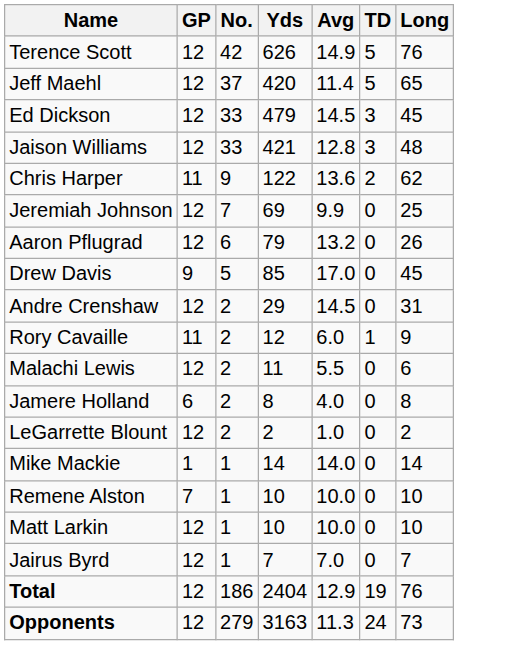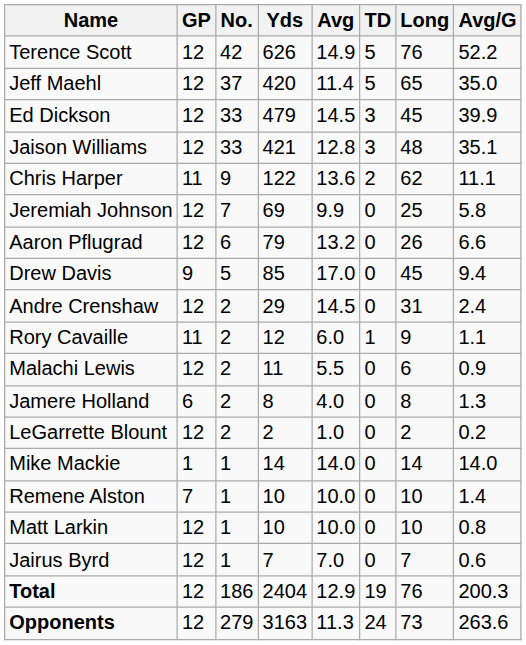 <table class="wikitable" style="white-space:nowrap;">
 <tr>
 <th>Name</th>
 <th>GP</th>
 <th>No.</th>
 <th>Yds</th>
 <th>Avg</th>
 <th>TD</th>
 <th>Long</th>
+<th>Avg/G</th>
 </tr>
 <tr>
 <td>Terence Scott</td>
 <td>12</td>
 <td>42</td>
 <td>626</td>
 <td>14.9</td>
 <td>5</td>
 <td>76</td>
+<td>52.2</td>
 </tr>
 <tr>
 <td>Jeff Maehl</td>
 <td>12</td>
 <td>37</td>
 <td>420</td>
 <td>11.4</td>
 <td>5</td>
 <td>65</td>
+<td>35.0</td>
 </tr>
 <tr>
 <td>Ed Dickson</td>
 <td>12</td>
 <td>33</td>
 <td>479</td>
 <td>14.5</td>
 <td>3</td>
 <td>45</td>
+<td>39.9</td>
 </tr>
 <tr>
 <td>Jaison Williams</td>
 <td>12</td>
 <td>33</td>
 <td>421</td>
 <td>12.8</td>
 <td>3</td>
 <td>48</td>
+<td>35.1</td>
 </tr>
 <tr>
 <td>Chris Harper</td>
 <td>11</td>
 <td>9</td>
 <td>122</td>
 <td>13.6</td>
 <td>2</td>
 <td>62</td>
+<td>11.1</td>
 </tr>
 <tr>
 <td>Jeremiah Johnson</td>
 <td>12</td>
 <td>7</td>
 <td>69</td>
 <td>9.9</td>
 <td>0</td>
 <td>25</td>
+<td>5.8</td>
 </tr>
 <tr>
 <td>Aaron Pflugrad</td>
 <td>12</td>
 <td>6</td>
 <td>79</td>
 <td>13.2</td>
 <td>0</td>
 <td>26</td>
+<td>6.6</td>
 </tr>
 <tr>
 <td>Drew Davis</td>
 <td>9</td>
 <td>5</td>
 <td>85</td>
 <td>17.0</td>
 <td>0</td>
 <td>45</td>
+<td>9.4</td>
 </tr>
 <tr>
 <td>Andre Crenshaw</td>
 <td>12</td>
 <td>2</td>
 <td>29</td>
 <td>14.5</td>
 <td>0</td>
 <td>31</td>
+<td>2.4</td>
 </tr>
 <tr>
 <td>Rory Cavaille</td>
 <td>11</td>
 <td>2</td>
 <td>12</td>
 <td>6.0</td>
 <td>1</td>
 <td>9</td>
+<td>1.1</td>
 </tr>
 <tr>
 <td>Malachi Lewis</td>
 <td>12</td>
 <td>2</td>
 <td>11</td>
 <td>5.5</td>
 <td>0</td>
 <td>6</td>
+<td>0.9</td>
 </tr>
 <tr>
 <td>Jamere Holland</td>
 <td>6</td>
 <td>2</td>
 <td>8</td>
 <td>4.0</td>
 <td>0</td>
 <td>8</td>
+<td>1.3</td>
 </tr>
 <tr>
 <td>LeGarrette Blount</td>
 <td>12</td>
 <td>2</td>
 <td>2</td>
 <td>1.0</td>
 <td>0</td>
 <td>2</td>
+<td>0.2</td>
 </tr>
 <tr>
 <td>Mike Mackie</td>
 <td>1</td>
 <td>1</td>
 <td>14</td>
 <td>14.0</td>
 <td>0</td>
 <td>14</td>
+<td>14.0</td>
 </tr>
 <tr>
 <td>Remene Alston</td>
 <td>7</td>
 <td>1</td>
 <td>10</td>
 <td>10.0</td>
 <td>0</td>
 <td>10</td>
+<td>1.4</td>
 </tr>
 <tr>
 <td>Matt Larkin</td>
 <td>12</td>
 <td>1</td>
 <td>10</td>
 <td>10.0</td>
 <td>0</td>
 <td>10</td>
+<td>0.8</td>
 </tr>
 <tr>
 <td>Jairus Byrd</td>
 <td>12</td>
 <td>1</td>
 <td>7</td>
 <td>7.0</td>
 <td>0</td>
 <td>7</td>
+<td>0.6</td>
 </tr>
 <tr>
 <td><strong>Total</strong></td>
 <td>12</td>
 <td>186</td>
 <td>2404</td>
 <td>12.9</td>
 <td>19</td>
 <td>76</td>
+<td>200.3</td>
 </tr>
 <tr>
 <td><strong>Opponents</strong></td>
 <td>12</td>
 <td>279</td>
 <td>3163</td>
 <td>11.3</td>
 <td>24</td>
 <td>73</td>
+<td>263.6</td>
 </tr>
 </table>
